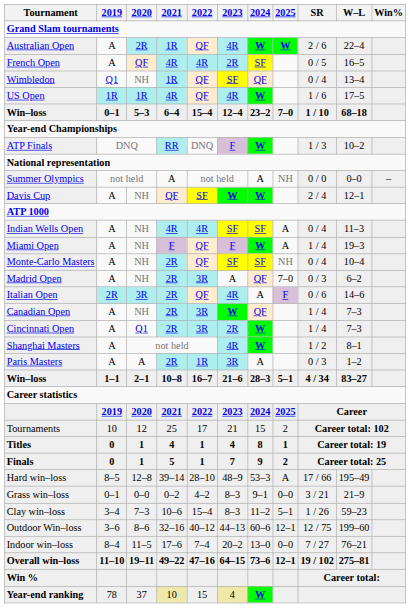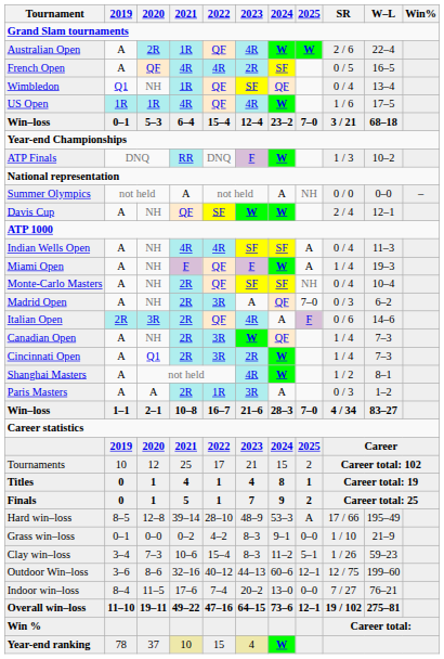 <table class="wikitable nowrap" style=text-align:center;font-size:97%>
 <tr>
 <th>Tournament</th>
 <th><a href='#'>2019</a></th>
 <th><a href='#'>2020</a></th>
 <th><a href='#'>2021</a></th>
 <th><a href='#'>2022</a></th>
 <th><a href='#'>2023</a></th>
 <th><a href='#'>2024</a></th>
 <th><a href='#'>2025</a></th>
 <th>SR</th>
 <th>W–L</th>
 <th>Win%</th>
 </tr>
 <tr>
 <td colspan="11" align="left"><strong><a href='#'>Grand Slam tournaments</a></strong></td>
 </tr>
 <tr>
 <td align=left bgcolor=efefef><a href='#'>Australian Open</a></td>
 <td>A</td>
 <td bgcolor=afeeee><a href='#'>2R</a></td>
 <td bgcolor=afeeee><a href='#'>1R</a></td>
 <td bgcolor=ffebcd><a href='#'>QF</a></td>
 <td bgcolor=afeeee><a href='#'>4R</a></td>
 <td bgcolor=lime><a href='#'><strong>W</strong></a></td>
 <td bgcolor=lime><a href='#'><strong>W</strong></a></td>
 <td bgcolor=efefef>2 / 6</td>
 <td bgcolor=efefef>22–4</td>
 <td bgcolor=efefef></td>
 </tr>
 <tr>
 <td align=left bgcolor=efefef><a href='#'>French Open</a></td>
 <td>A</td>
 <td bgcolor=ffebcd><a href='#'>QF</a></td>
 <td bgcolor=afeeee><a href='#'>4R</a></td>
 <td bgcolor=afeeee><a href='#'>4R</a></td>
 <td bgcolor=afeeee><a href='#'>2R</a></td>
 <td bgcolor=yellow><a href='#'>SF</a></td>
 <td></td>
 <td bgcolor=efefef>0 / 5</td>
 <td bgcolor=efefef>16–5</td>
 <td bgcolor=efefef></td>
 </tr>
 <tr>
 <td align=left bgcolor=efefef><a href='#'>Wimbledon</a></td>
 <td><a href='#'>Q1</a></td>
 <td style=color:#767676>NH</td>
 <td bgcolor=afeeee><a href='#'>1R</a></td>
 <td bgcolor=ffebcd><a href='#'>QF</a></td>
 <td bgcolor=yellow><a href='#'>SF</a></td>
 <td bgcolor=ffebcd><a href='#'>QF</a></td>
 <td></td>
 <td bgcolor=efefef>0 / 4</td>
 <td bgcolor=efefef>13–4</td>
 <td bgcolor=efefef></td>
 </tr>
 <tr>
 <td align=left bgcolor=efefef><a href='#'>US Open</a></td>
 <td bgcolor=afeeee><a href='#'>1R</a></td>
 <td bgcolor=afeeee><a href='#'>1R</a></td>
 <td bgcolor=afeeee><a href='#'>4R</a></td>
 <td bgcolor=ffebcd><a href='#'>QF</a></td>
 <td bgcolor=afeeee><a href='#'>4R</a></td>
 <td bgcolor=lime><a href='#'><strong>W</strong></a></td>
 <td></td>
 <td bgcolor=efefef>1 / 6</td>
 <td bgcolor=efefef>17–5</td>
 <td bgcolor=efefef></td>
 </tr>
 <tr style=font-weight:bold;background:#efefef>
 <td align=left>Win–loss</td>
 <td>0–1</td>
 <td>5–3</td>
 <td>6–4</td>
 <td>15–4</td>
 <td>12–4</td>
 <td>23–2</td>
 <td>7–0</td>
-<td>1 / 10</td>
+<td>3 / 21</td>
 <td>68–18</td>
 <td><br></td>
 </tr>
 <tr>
 <td colspan="11" align="left"><strong>Year-end Championships</strong></td>
 </tr>
 <tr>
 <td bgcolor=efefef align=left><a href='#'>ATP Finals</a></td>
 <td colspan=2 style=color:#767676>DNQ</td>
 <td bgcolor=afeeee><a href='#'>RR</a></td>
 <td style=color:#767676>DNQ</td>
 <td bgcolor=thistle><a href='#'>F</a></td>
 <td bgcolor=lime><a href='#'><strong>W</strong></a></td>
 <td></td>
 <td bgcolor=efefef>1 / 3</td>
 <td bgcolor=efefef>10–2</td>
 <td bgcolor=efefef></td>
 </tr>
 <tr>
 <td colspan="11" align="left"><strong>National representation</strong></td>
 </tr>
 <tr>
 <td bgcolor=efefef align=left><a href='#'>Summer Olympics</a></td>
 <td colspan=2 style=color:#767676>not held</td>
 <td>A</td>
 <td colspan=2 style=color:#767676>not held</td>
 <td>A</td>
 <td style=color:#767676>NH</td>
 <td bgcolor=efefef>0 / 0</td>
 <td bgcolor=efefef>0–0</td>
 <td bgcolor=efefef>–</td>
 </tr>
 <tr>
 <td bgcolor=efefef align=left><a href='#'>Davis Cup</a></td>
 <td>A</td>
 <td style=color:#767676>NH</td>
 <td bgcolor=ffebcd><a href='#'>QF</a></td>
 <td bgcolor=yellow><a href='#'>SF</a></td>
 <td bgcolor=lime><a href='#'><strong>W</strong></a></td>
 <td bgcolor=lime><a href='#'><strong>W</strong></a></td>
 <td></td>
 <td bgcolor=efefef>2 / 4</td>
 <td bgcolor=efefef>12–1</td>
 <td bgcolor=efefef></td>
 </tr>
 <tr>
 <td colspan="11" align="left"><strong><a href='#'>ATP 1000</a></strong></td>
 </tr>
 <tr>
 <td align=left bgcolor=efefef><a href='#'>Indian Wells Open</a></td>
 <td>A</td>
 <td style="color:#767676">NH</td>
 <td bgcolor=afeeee><a href='#'>4R</a></td>
 <td bgcolor=afeeee><a href='#'>4R</a></td>
 <td bgcolor=yellow><a href='#'>SF</a></td>
 <td bgcolor=yellow><a href='#'>SF</a></td>
 <td>A</td>
 <td bgcolor=efefef>0 / 4</td>
 <td bgcolor=efefef>11–3</td>
 <td bgcolor=efefef></td>
 </tr>
 <tr>
 <td align=left bgcolor=efefef><a href='#'>Miami Open</a></td>
 <td>A</td>
 <td style="color:#767676">NH</td>
 <td bgcolor=thistle><a href='#'>F</a></td>
 <td bgcolor=ffebcd><a href='#'>QF</a></td>
 <td bgcolor=thistle><a href='#'>F</a></td>
 <td bgcolor=lime><a href='#'><strong>W</strong></a></td>
 <td>A</td>
 <td bgcolor=efefef>1 / 4</td>
 <td bgcolor=efefef>19–3</td>
 <td bgcolor=efefef></td>
 </tr>
 <tr>
 <td align=left bgcolor=efefef><a href='#'>Monte-Carlo Masters</a></td>
 <td>A</td>
 <td style="color:#767676">NH</td>
 <td bgcolor=afeeee><a href='#'>2R</a></td>
 <td bgcolor=ffebcd><a href='#'>QF</a></td>
 <td bgcolor=yellow><a href='#'>SF</a></td>
 <td bgcolor=yellow><a href='#'>SF</a></td>
 <td style=color:#767676>NH</td>
 <td bgcolor=efefef>0 / 4</td>
 <td bgcolor=efefef>10–4</td>
 <td bgcolor=efefef></td>
 </tr>
 <tr>
 <td align=left bgcolor=efefef><a href='#'>Madrid Open</a></td>
 <td>A</td>
 <td style="color:#767676">NH</td>
 <td bgcolor=afeeee><a href='#'>2R</a></td>
 <td bgcolor=afeeee><a href='#'>3R</a></td>
 <td>A</td>
 <td bgcolor=ffebcd><a href='#'>QF</a></td>
 <td>7–0</td>
 <td bgcolor=efefef>0 / 3</td>
 <td bgcolor=efefef>6–2</td>
 <td bgcolor=efefef></td>
 </tr>
 <tr>
 <td align=left bgcolor=efefef><a href='#'>Italian Open</a></td>
 <td bgcolor=afeeee><a href='#'>2R</a></td>
 <td bgcolor=afeeee><a href='#'>3R</a></td>
 <td bgcolor=afeeee><a href='#'>2R</a></td>
 <td bgcolor=ffebcd><a href='#'>QF</a></td>
 <td bgcolor=afeeee><a href='#'>4R</a></td>
 <td>A</td>
 <td bgcolor=thistle><a href='#'>F</a></td>
 <td bgcolor=efefef>0 / 6</td>
 <td bgcolor=efefef>14–6</td>
 <td bgcolor=efefef></td>
 </tr>
 <tr>
 <td align=left bgcolor=efefef><a href='#'>Canadian Open</a></td>
 <td>A</td>
 <td style=color:#767676>NH</td>
 <td bgcolor=afeeee><a href='#'>2R</a></td>
 <td bgcolor=afeeee><a href='#'>3R</a></td>
 <td bgcolor=lime><a href='#'><strong>W</strong></a></td>
 <td bgcolor=ffebcd><a href='#'>QF</a></td>
 <td></td>
 <td bgcolor=efefef>1 / 4</td>
 <td bgcolor=efefef>7–3</td>
 <td bgcolor=efefef></td>
 </tr>
 <tr>
 <td align=left bgcolor=efefef><a href='#'>Cincinnati Open</a></td>
 <td>A</td>
 <td><a href='#'>Q1</a></td>
 <td bgcolor=afeeee><a href='#'>2R</a></td>
 <td bgcolor=afeeee><a href='#'>3R</a></td>
 <td bgcolor=afeeee><a href='#'>2R</a></td>
 <td bgcolor=lime><a href='#'><strong>W</strong></a></td>
 <td></td>
 <td bgcolor=efefef>1 / 4</td>
 <td bgcolor=efefef>7–3</td>
 <td bgcolor=efefef></td>
 </tr>
 <tr>
 <td align=left bgcolor=efefef><a href='#'>Shanghai Masters</a></td>
 <td>A</td>
 <td colspan="3" style="color:#767676">not held</td>
 <td bgcolor=afeeee><a href='#'>4R</a></td>
 <td bgcolor=lime><a href='#'><strong>W</strong></a></td>
 <td></td>
 <td bgcolor=efefef>1 / 2</td>
 <td bgcolor=efefef>8–1</td>
 <td bgcolor=efefef></td>
 </tr>
 <tr>
 <td align=left bgcolor=efefef><a href='#'>Paris Masters</a></td>
 <td>A</td>
 <td>A</td>
 <td bgcolor=afeeee><a href='#'>2R</a></td>
 <td bgcolor=afeeee><a href='#'>1R</a></td>
 <td bgcolor=afeeee><a href='#'>3R</a></td>
 <td>A</td>
 <td></td>
 <td bgcolor=efefef>0 / 3</td>
 <td bgcolor=efefef>1–2</td>
 <td bgcolor=efefef></td>
 </tr>
 <tr style=font-weight:bold;background:#efefef>
 <td align=left>Win–loss</td>
 <td>1–1</td>
 <td>2–1</td>
 <td>10–8</td>
 <td>16–7</td>
 <td>21–6</td>
 <td>28–3</td>
-<td>5–1</td>
+<td>7–0</td>
 <td>4 / 34</td>
 <td>83–27</td>
 <td bgcolor=efefef></td>
 </tr>
 <tr>
 <td colspan="11" align="left"><strong>Career statistics</strong></td>
 </tr>
 <tr style=background:#efefef;font-weight:bold>
 <td></td>
 <td><a href='#'>2019</a></td>
 <td><a href='#'>2020</a></td>
 <td><a href='#'>2021</a></td>
 <td><a href='#'>2022</a></td>
 <td><a href='#'>2023</a></td>
 <td><a href='#'>2024</a></td>
 <td><a href='#'>2025</a></td>
 <td colspan="3">Career</td>
 </tr>
 <tr bgcolor=efefef>
 <td align=left>Tournaments</td>
 <td>10</td>
 <td>12</td>
 <td>25</td>
 <td>17</td>
 <td>21</td>
 <td>15</td>
 <td>2</td>
 <td colspan=3><strong>Career total: 102</strong></td>
 </tr>
 <tr style=font-weight:bold;background:#efefef>
 <td align=left>Titles</td>
 <td>0</td>
 <td>1</td>
 <td>4</td>
 <td>1</td>
 <td>4</td>
 <td>8</td>
 <td>1</td>
 <td colspan=3>Career total: 19</td>
 </tr>
 <tr style=font-weight:bold;background:#efefef>
 <td align=left>Finals</td>
 <td>0</td>
 <td>1</td>
 <td>5</td>
 <td>1</td>
 <td>7</td>
 <td>9</td>
 <td>2</td>
 <td colspan=3>Career total: 25</td>
 </tr>
 <tr bgcolor=efefef>
 <td align=left>Hard win–loss</td>
 <td>8–5</td>
 <td>12–8</td>
 <td>39–14</td>
 <td>28–10</td>
 <td>48–9</td>
 <td>53–3</td>
 <td>A</td>
 <td>17 / 66</td>
 <td>195–49</td>
 <td></td>
 </tr>
 <tr bgcolor=efefef>
 <td align=left>Grass win–loss</td>
 <td>0–1</td>
 <td>0–0</td>
 <td>0–2</td>
 <td>4–2</td>
 <td>8–3</td>
 <td>9–1</td>
 <td>0–0</td>
-<td>3 / 21</td>
+<td>1 / 10</td>
 <td>21–9</td>
 <td></td>
 </tr>
 <tr bgcolor=efefef>
 <td align=left>Clay win–loss</td>
 <td>3–4</td>
 <td>7–3</td>
 <td>10–6</td>
 <td>15–4</td>
 <td>8–3</td>
 <td>11–2</td>
 <td>5–1</td>
 <td>1 / 26</td>
 <td>59–23</td>
 <td></td>
 </tr>
 <tr bgcolor=efefef>
 <td align=left>Outdoor Win–loss</td>
 <td>3–6</td>
 <td>8–6</td>
 <td>32–16</td>
 <td>40–12</td>
 <td>44–13</td>
 <td>60–6</td>
 <td>12–1</td>
 <td>12 / 75</td>
 <td>199–60</td>
 <td></td>
 </tr>
 <tr bgcolor=efefef>
 <td align=left>Indoor win–loss</td>
 <td>8–4</td>
 <td>11–5</td>
 <td>17–6</td>
 <td>7–4</td>
 <td>20–2</td>
 <td>13–0</td>
 <td>0–0</td>
 <td>7 / 27</td>
 <td>76–21</td>
 <td></td>
 </tr>
 <tr style=font-weight:bold;background:#efefef>
 <td align=left>Overall win–loss</td>
 <td>11–10</td>
 <td>19–11</td>
 <td>49–22</td>
 <td>47–16</td>
 <td>64–15</td>
 <td>73–6</td>
 <td>12–1</td>
 <td>19 / 102</td>
 <td>275–81</td>
 <td></td>
 </tr>
 <tr style=font-weight:bold;background:#efefef>
 <td align=left>Win %</td>
 <td></td>
 <td></td>
 <td></td>
 <td></td>
 <td></td>
 <td></td>
 <td></td>
 <td colspan=3>Career total: </td>
 </tr>
 <tr bgcolor=efefef>
 <td align=left><strong>Year-end ranking</strong></td>
 <td>78</td>
 <td>37</td>
 <td bgcolor=eee8aa>10</td>
 <td>15</td>
 <td bgcolor=eee8aa>4</td>
 <td bgcolor=lime><a href='#'><strong>W</strong></a></td>
 <td></td>
 <td colspan=3></td>
 </tr>
 </table>
